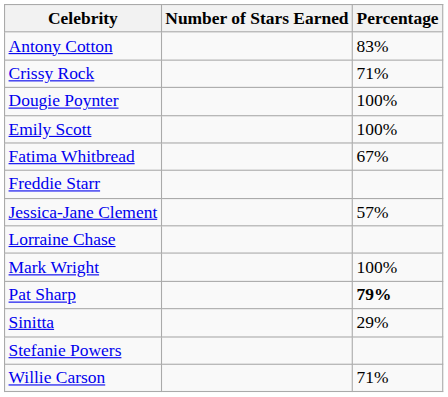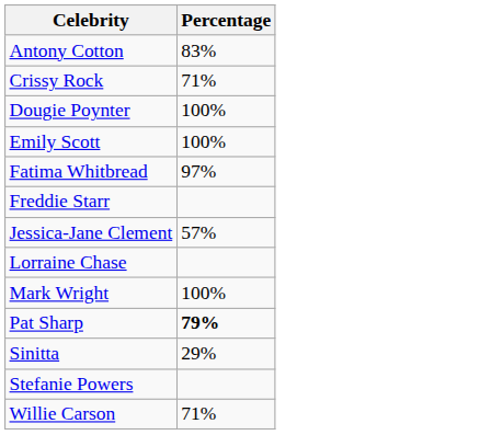 <table class=wikitable >
 <tr>
 <th>Celebrity</th>
-<th>Number of Stars Earned</th>
 <th>Percentage</th>
 </tr>
 <tr>
 <td><a href='#'>Antony Cotton</a></td>
-<td></td>
 <td>83%</td>
 </tr>
 <tr>
 <td><a href='#'>Crissy Rock</a></td>
-<td></td>
 <td>71%</td>
 </tr>
 <tr>
 <td><a href='#'>Dougie Poynter</a></td>
-<td></td>
 <td>100%</td>
 </tr>
 <tr>
 <td><a href='#'>Emily Scott</a></td>
-<td></td>
 <td>100%</td>
 </tr>
 <tr>
 <td><a href='#'>Fatima Whitbread</a></td>
-<td></td>
-<td>67%</td>
+<td>97%</td>
 </tr>
 <tr>
 <td><a href='#'>Freddie Starr</a></td>
 <td></td>
-<td></td>
 </tr>
 <tr>
 <td><a href='#'>Jessica-Jane Clement</a></td>
-<td></td>
 <td>57%</td>
 </tr>
 <tr>
 <td><a href='#'>Lorraine Chase</a></td>
 <td></td>
-<td></td>
 </tr>
 <tr>
 <td><a href='#'>Mark Wright</a></td>
-<td></td>
 <td>100%</td>
 </tr>
 <tr>
 <td><a href='#'>Pat Sharp</a></td>
-<td></td>
 <td><strong>79%</strong></td>
 </tr>
 <tr>
 <td><a href='#'>Sinitta</a></td>
-<td></td>
 <td>29%</td>
 </tr>
 <tr>
 <td><a href='#'>Stefanie Powers</a></td>
 <td></td>
-<td></td>
 </tr>
 <tr>
 <td><a href='#'>Willie Carson</a></td>
-<td></td>
 <td>71%</td>
 </tr>
 </table>
